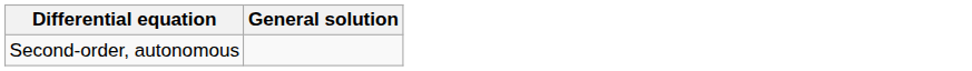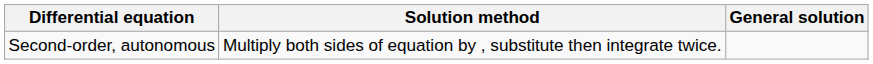 <table class="wikitable">
 <tr>
 <th scope="col">Differential equation</th>
+<th scope="col">Solution method</th>
 <th scope="col">General solution</th>
 </tr>
 <tr>
 <td>Second-order, autonomous<br></td>
+<td>Multiply both sides of equation by , substitute  then integrate twice.</td>
 <td></td>
 </tr>
 </table>
